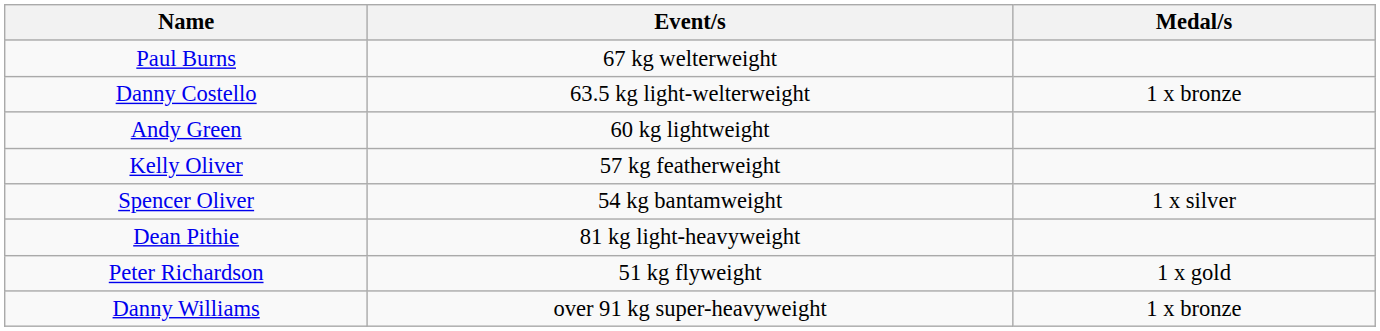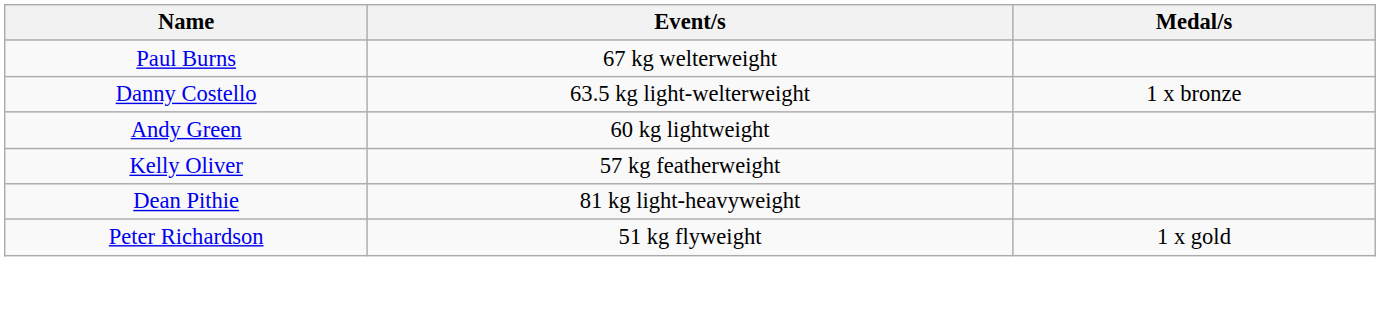 <table class="wikitable" style="text-align: center">
 <tr>
 <th width=250>Name</th>
 <th width=450>Event/s</th>
 <th width=250>Medal/s</th>
 </tr>
 <tr>
 <td><a href='#'>Paul Burns</a></td>
 <td>67 kg welterweight</td>
 <td></td>
 </tr>
 <tr>
 <td><a href='#'>Danny Costello</a></td>
 <td>63.5 kg light-welterweight</td>
 <td>1 x bronze</td>
 </tr>
 <tr>
 <td><a href='#'>Andy Green</a></td>
 <td>60 kg lightweight</td>
 <td></td>
 </tr>
 <tr>
 <td><a href='#'>Kelly Oliver</a></td>
 <td>57 kg featherweight</td>
 <td></td>
 </tr>
 <tr>
-<td><a href='#'>Spencer Oliver</a></td>
-<td>54 kg bantamweight</td>
-<td>1 x silver</td>
-</tr>
-<tr>
 <td><a href='#'>Dean Pithie</a></td>
 <td>81 kg light-heavyweight</td>
 <td></td>
 </tr>
 <tr>
 <td><a href='#'>Peter Richardson</a></td>
 <td>51 kg flyweight</td>
 <td>1 x gold</td>
 </tr>
-<tr>
-<td><a href='#'>Danny Williams</a></td>
-<td>over 91 kg super-heavyweight</td>
-<td>1 x bronze</td>
-</tr>
 </table>
